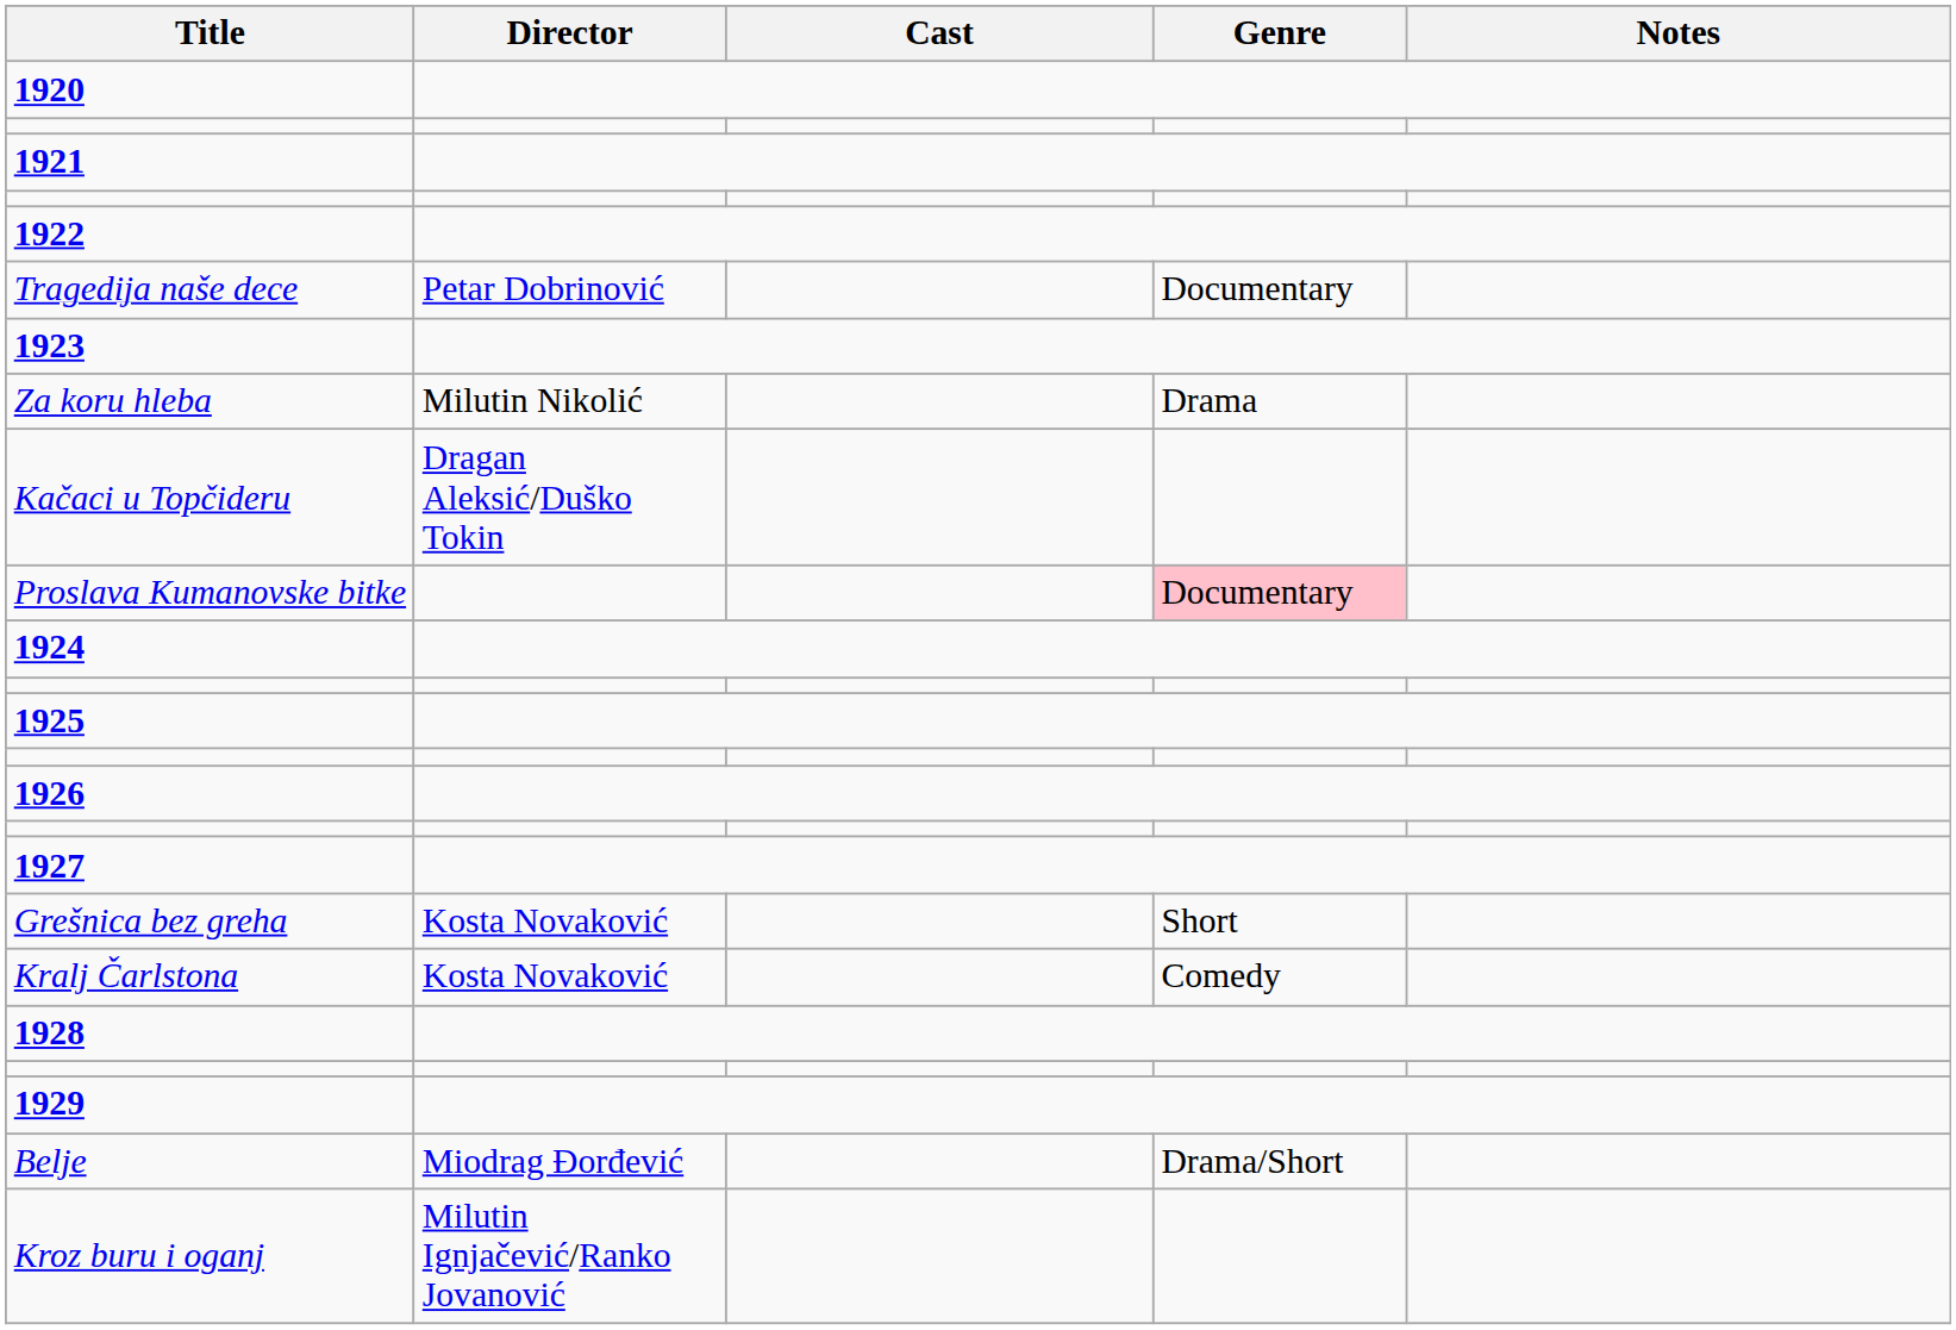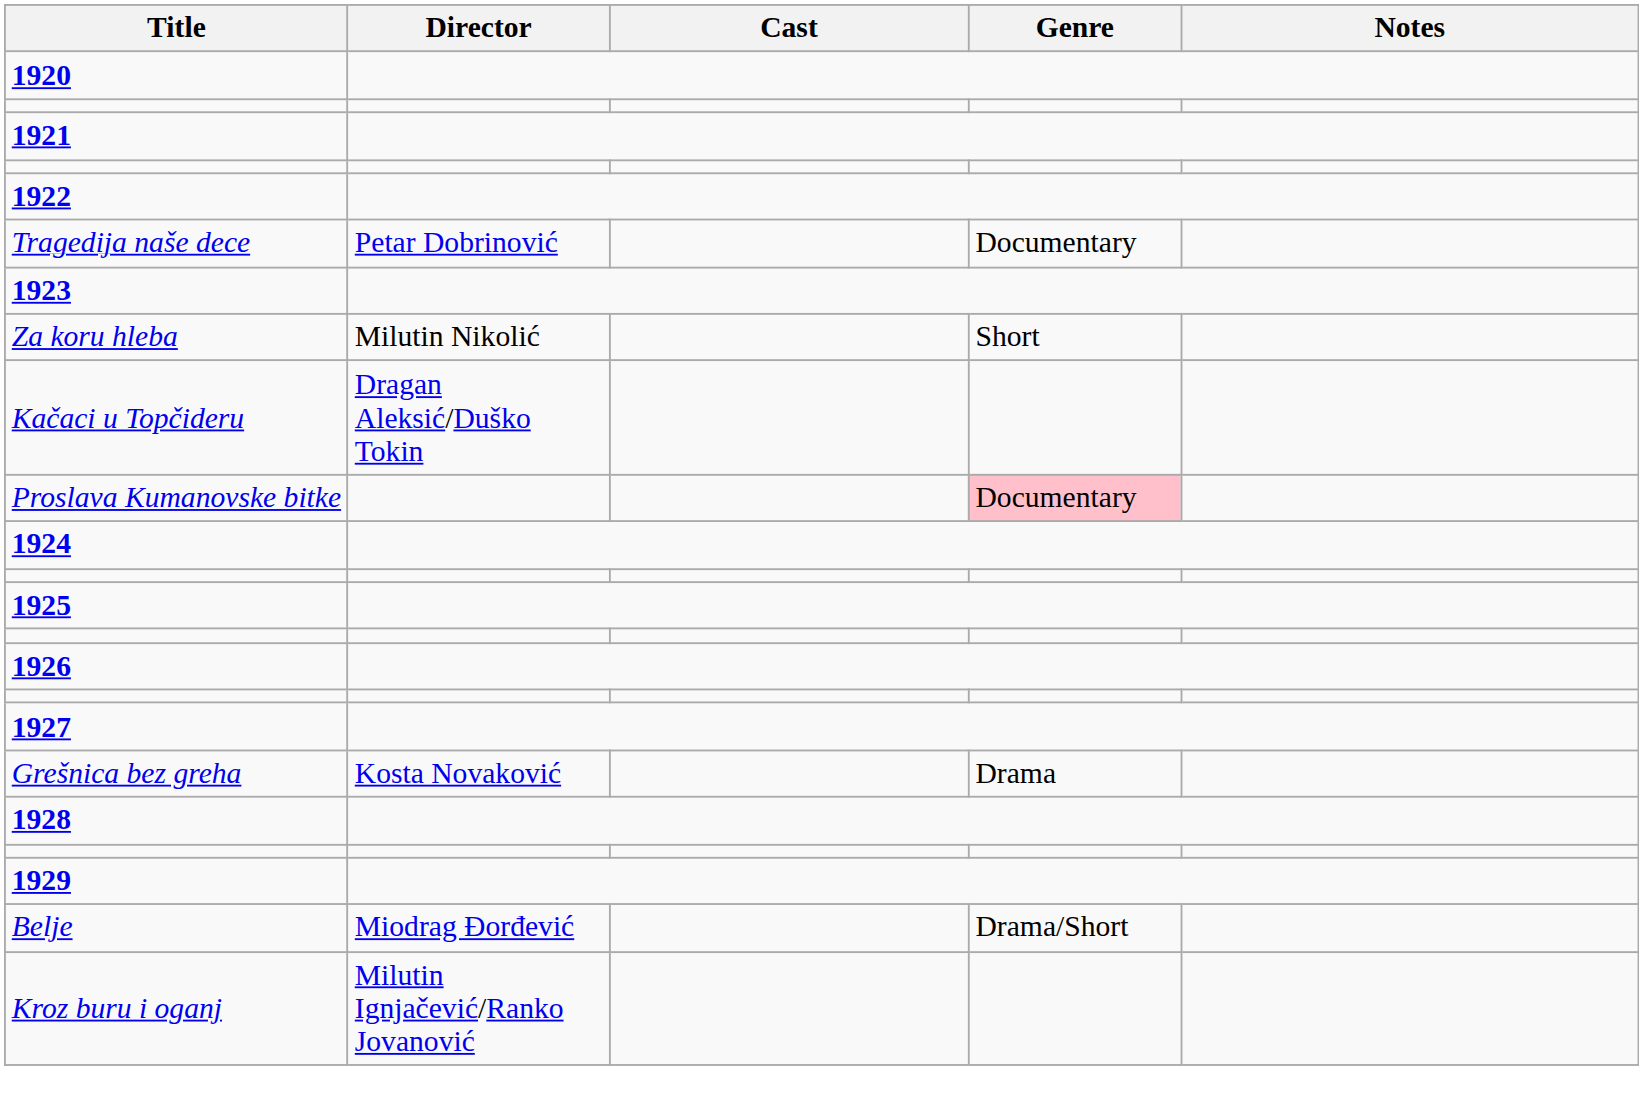 <table class="wikitable" style="width:100%;">
 <tr>
 <th style="width:21%;">Title</th>
 <th style="width:16%;">Director</th>
 <th style="width:22%;">Cast</th>
 <th style="width:13%;">Genre</th>
 <th style="width:28%;">Notes</th>
 </tr>
 <tr>
 <td><strong><a href='#'>1920</a></strong></td>
 </tr>
 <tr>
 <td></td>
 <td></td>
 <td></td>
 <td></td>
 <td></td>
 </tr>
 <tr>
 <td><strong><a href='#'>1921</a></strong></td>
 </tr>
 <tr>
 <td></td>
 <td></td>
 <td></td>
 <td></td>
 <td></td>
 </tr>
 <tr>
 <td><strong><a href='#'>1922</a></strong></td>
 </tr>
 <tr>
 <td><em><a href='#'>Tragedija naše dece</a></em></td>
 <td><a href='#'>Petar Dobrinović</a></td>
 <td></td>
 <td>Documentary</td>
 <td></td>
 </tr>
 <tr>
 <td><strong><a href='#'>1923</a></strong></td>
 </tr>
 <tr>
 <td><em><a href='#'>Za koru hleba</a></em></td>
 <td>Milutin Nikolić</td>
 <td></td>
-<td>Drama</td>
+<td>Short</td>
 <td></td>
 </tr>
 <tr>
 <td><em><a href='#'>Kačaci u Topčideru</a></em></td>
 <td><a href='#'>Dragan Aleksić</a>/<a href='#'>Duško Tokin</a></td>
 <td></td>
 <td></td>
 <td></td>
 </tr>
 <tr>
 <td><em><a href='#'>Proslava Kumanovske bitke</a></em></td>
 <td></td>
 <td></td>
 <td style="background: pink;">Documentary</td>
 <td></td>
 </tr>
 <tr>
 <td><strong><a href='#'>1924</a></strong></td>
 </tr>
 <tr>
 <td></td>
 <td></td>
 <td></td>
 <td></td>
 <td></td>
 </tr>
 <tr>
 <td><strong><a href='#'>1925</a></strong></td>
 </tr>
 <tr>
 <td></td>
 <td></td>
 <td></td>
 <td></td>
 <td></td>
 </tr>
 <tr>
 <td><strong><a href='#'>1926</a></strong></td>
 </tr>
 <tr>
 <td></td>
 <td></td>
 <td></td>
 <td></td>
 <td></td>
 </tr>
 <tr>
 <td><strong><a href='#'>1927</a></strong></td>
 </tr>
 <tr>
 <td><em><a href='#'>Grešnica bez greha</a></em></td>
 <td><a href='#'>Kosta Novaković</a></td>
 <td></td>
-<td>Short</td>
-<td></td>
-</tr>
-<tr>
-<td><em><a href='#'>Kralj Čarlstona</a></em></td>
-<td><a href='#'>Kosta Novaković</a></td>
-<td></td>
-<td>Comedy</td>
+<td>Drama</td>
 <td></td>
 </tr>
 <tr>
 <td><strong><a href='#'>1928</a></strong></td>
 </tr>
 <tr>
 <td></td>
 <td></td>
 <td></td>
 <td></td>
 <td></td>
 </tr>
 <tr>
 <td><strong><a href='#'>1929</a></strong></td>
 </tr>
 <tr>
 <td><em><a href='#'>Belje</a></em></td>
 <td><a href='#'>Miodrag Đorđević</a></td>
 <td></td>
 <td>Drama/Short</td>
 <td></td>
 </tr>
 <tr>
 <td><em><a href='#'>Kroz buru i oganj</a></em></td>
 <td><a href='#'>Milutin Ignjačević</a>/<a href='#'>Ranko Jovanović</a></td>
 <td></td>
 <td></td>
 <td></td>
 </tr>
 </table>
